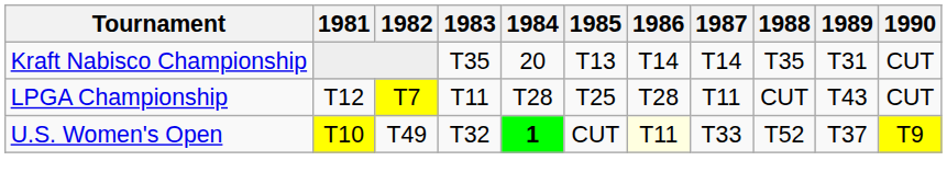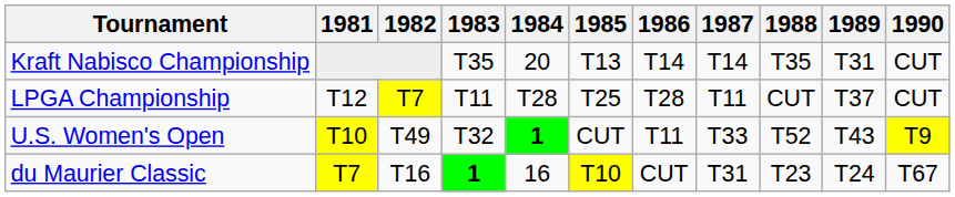 <table class="wikitable" style="font-size:95%;text-align:center;">
 <tr>
 <th>Tournament</th>
 <th>1981</th>
 <th>1982</th>
 <th>1983</th>
 <th>1984</th>
 <th>1985</th>
 <th>1986</th>
 <th>1987</th>
 <th>1988</th>
 <th>1989</th>
 <th>1990</th>
 </tr>
 <tr>
 <td align=left><a href='#'>Kraft Nabisco Championship</a></td>
 <td style="background:#eeeeee;" colspan=2></td>
 <td>T35</td>
 <td>20</td>
 <td>T13</td>
 <td>T14</td>
 <td>T14</td>
 <td>T35</td>
 <td>T31</td>
 <td>CUT</td>
 </tr>
 <tr>
 <td align=left><a href='#'>LPGA Championship</a></td>
 <td>T12</td>
 <td style="background:yellow;">T7</td>
 <td>T11</td>
 <td>T28</td>
 <td>T25</td>
 <td>T28</td>
 <td>T11</td>
 <td>CUT</td>
-<td>T43</td>
+<td>T37</td>
 <td>CUT</td>
 </tr>
 <tr>
 <td align=left><a href='#'>U.S. Women's Open</a></td>
 <td style="background:yellow;">T10</td>
 <td>T49</td>
 <td>T32</td>
 <td style="background:lime;"><strong>1</strong></td>
 <td>CUT</td>
-<td style="background: lightyellow;">T11</td>
+<td>T11</td>
 <td>T33</td>
 <td>T52</td>
-<td>T37</td>
+<td>T43</td>
 <td style="background:yellow;">T9</td>
 </tr>
+<tr>
+<td align=left><a href='#'>du Maurier Classic</a></td>
+<td style="background:yellow;">T7</td>
+<td>T16</td>
+<td style="background:lime;"><strong>1</strong></td>
+<td>16</td>
+<td style="background:yellow;">T10</td>
+<td>CUT</td>
+<td>T31</td>
+<td>T23</td>
+<td>T24</td>
+<td>T67</td>
+</tr>
 </table>
